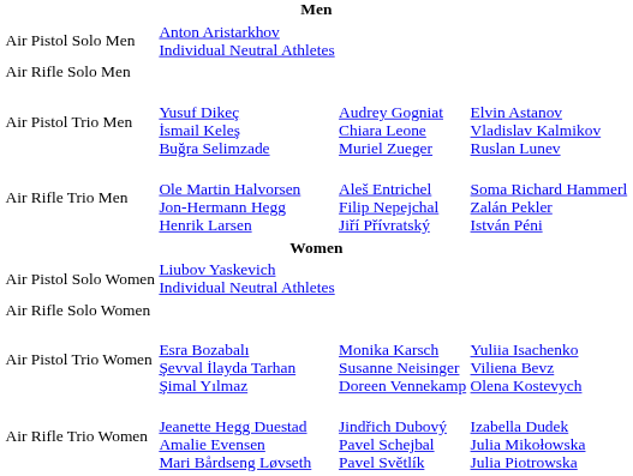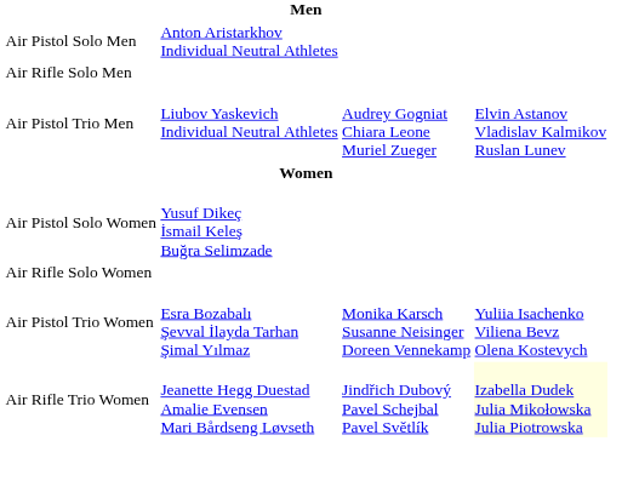 <table>
 <tr>
 <th colspan=4>Men</th>
 </tr>
 <tr>
 <td>Air Pistol Solo Men</td>
 <td><a href='#'>Anton Aristarkhov</a><br><a href='#'>Individual Neutral Athletes</a></td>
 <td></td>
 <td></td>
 </tr>
 <tr>
 <td>Air Rifle Solo Men</td>
 <td></td>
 <td></td>
 <td></td>
 </tr>
 <tr>
 <td>Air Pistol Trio Men</td>
-<td><br><a href='#'>Yusuf Dikeç</a><br><a href='#'>İsmail Keleş</a><br><a href='#'>Buğra Selimzade</a></td>
+<td><a href='#'>Liubov Yaskevich</a><br><a href='#'>Individual Neutral Athletes</a></td>
 <td><br><a href='#'>Audrey Gogniat</a><br><a href='#'>Chiara Leone</a><br><a href='#'>Muriel Zueger</a></td>
 <td><br><a href='#'>Elvin Astanov</a><br><a href='#'>Vladislav Kalmikov</a><br><a href='#'>Ruslan Lunev</a></td>
-</tr>
-<tr>
-<td>Air Rifle Trio Men</td>
-<td><br><a href='#'>Ole Martin Halvorsen</a><br><a href='#'>Jon-Hermann Hegg</a><br><a href='#'>Henrik Larsen</a></td>
-<td><br><a href='#'>Aleš Entrichel</a><br><a href='#'>Filip Nepejchal</a><br><a href='#'>Jiří Přívratský</a></td>
-<td><br><a href='#'>Soma Richard Hammerl</a><br><a href='#'>Zalán Pekler</a><br><a href='#'>István Péni</a></td>
 </tr>
 <tr>
 <th colspan=4>Women</th>
 </tr>
 <tr>
 <td>Air Pistol Solo Women</td>
-<td><a href='#'>Liubov Yaskevich</a><br><a href='#'>Individual Neutral Athletes</a></td>
+<td><br><a href='#'>Yusuf Dikeç</a><br><a href='#'>İsmail Keleş</a><br><a href='#'>Buğra Selimzade</a></td>
 <td></td>
 <td></td>
 </tr>
 <tr>
 <td>Air Rifle Solo Women</td>
 <td></td>
 <td></td>
 <td></td>
 </tr>
 <tr>
 <td>Air Pistol Trio Women</td>
 <td><br><a href='#'>Esra Bozabalı</a><br><a href='#'>Şevval İlayda Tarhan</a><br><a href='#'>Şimal Yılmaz</a></td>
 <td><br><a href='#'>Monika Karsch</a><br><a href='#'>Susanne Neisinger</a><br><a href='#'>Doreen Vennekamp</a></td>
 <td><br><a href='#'>Yuliia Isachenko</a><br><a href='#'>Viliena Bevz</a><br><a href='#'>Olena Kostevych</a></td>
 </tr>
 <tr>
 <td>Air Rifle Trio Women</td>
 <td><br><a href='#'>Jeanette Hegg Duestad</a><br><a href='#'>Amalie Evensen</a><br><a href='#'>Mari Bårdseng Løvseth</a></td>
 <td><br><a href='#'>Jindřich Dubový</a><br><a href='#'>Pavel Schejbal</a><br><a href='#'>Pavel Světlík</a></td>
-<td><br><a href='#'>Izabella Dudek</a><br><a href='#'>Julia Mikołowska</a><br><a href='#'>Julia Piotrowska</a></td>
+<td style="background: lightyellow;"><br><a href='#'>Izabella Dudek</a><br><a href='#'>Julia Mikołowska</a><br><a href='#'>Julia Piotrowska</a></td>
 </tr>
 </table>
